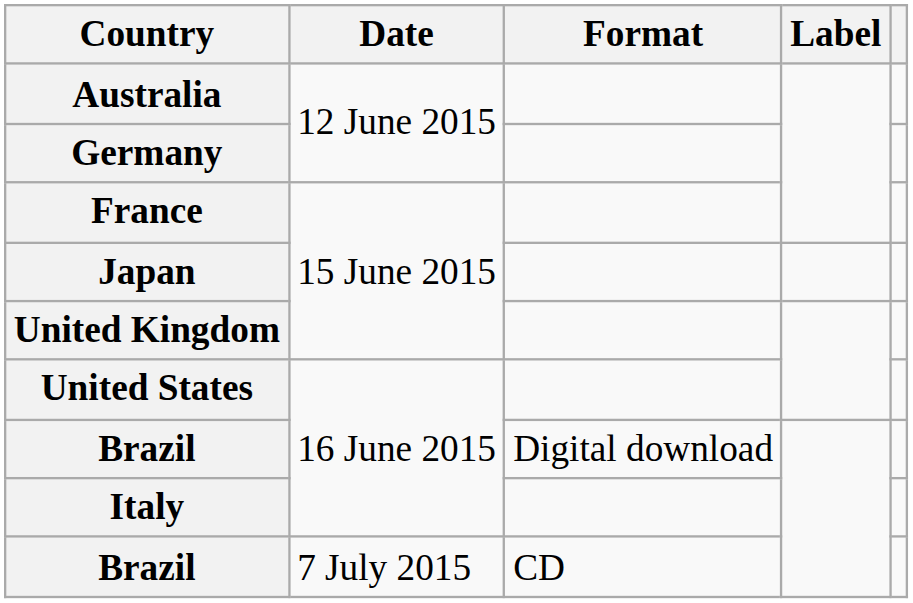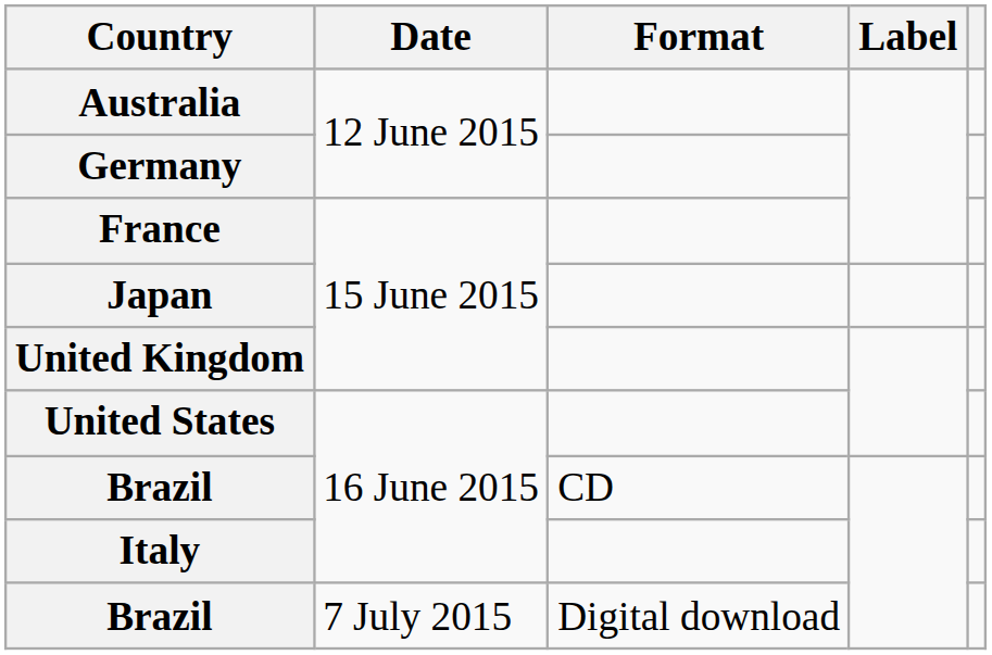 <table class="wikitable plainrowheaders">
 <tr>
 <th scope="col">Country</th>
 <th scope="col">Date</th>
 <th scope="col">Format</th>
 <th scope="col">Label</th>
 <th scope="col"></th>
 </tr>
 <tr>
 <th scope="row">Australia</th>
 <td rowspan="2">12 June 2015</td>
 <td></td>
 <td rowspan="3"></td>
 <td></td>
 </tr>
 <tr>
 <th scope="row">Germany</th>
 <td></td>
 <td></td>
 </tr>
 <tr>
 <th scope="row">France</th>
 <td rowspan="3">15 June 2015</td>
 <td></td>
 <td></td>
 </tr>
 <tr>
 <th scope="row">Japan</th>
 <td></td>
 <td></td>
 <td></td>
 </tr>
 <tr>
 <th scope="row">United Kingdom</th>
 <td></td>
 <td rowspan="2"></td>
 <td></td>
 </tr>
 <tr>
 <th scope="row">United States</th>
 <td rowspan="3">16 June 2015</td>
 <td></td>
 <td></td>
 </tr>
 <tr>
 <th scope="row">Brazil</th>
-<td>Digital download</td>
+<td>CD</td>
 <td rowspan="3"></td>
 <td></td>
 </tr>
 <tr>
 <th scope="row">Italy</th>
 <td></td>
 <td></td>
 </tr>
 <tr>
 <th scope="row">Brazil</th>
 <td>7 July 2015</td>
-<td>CD</td>
+<td>Digital download</td>
 <td></td>
 </tr>
 </table>
